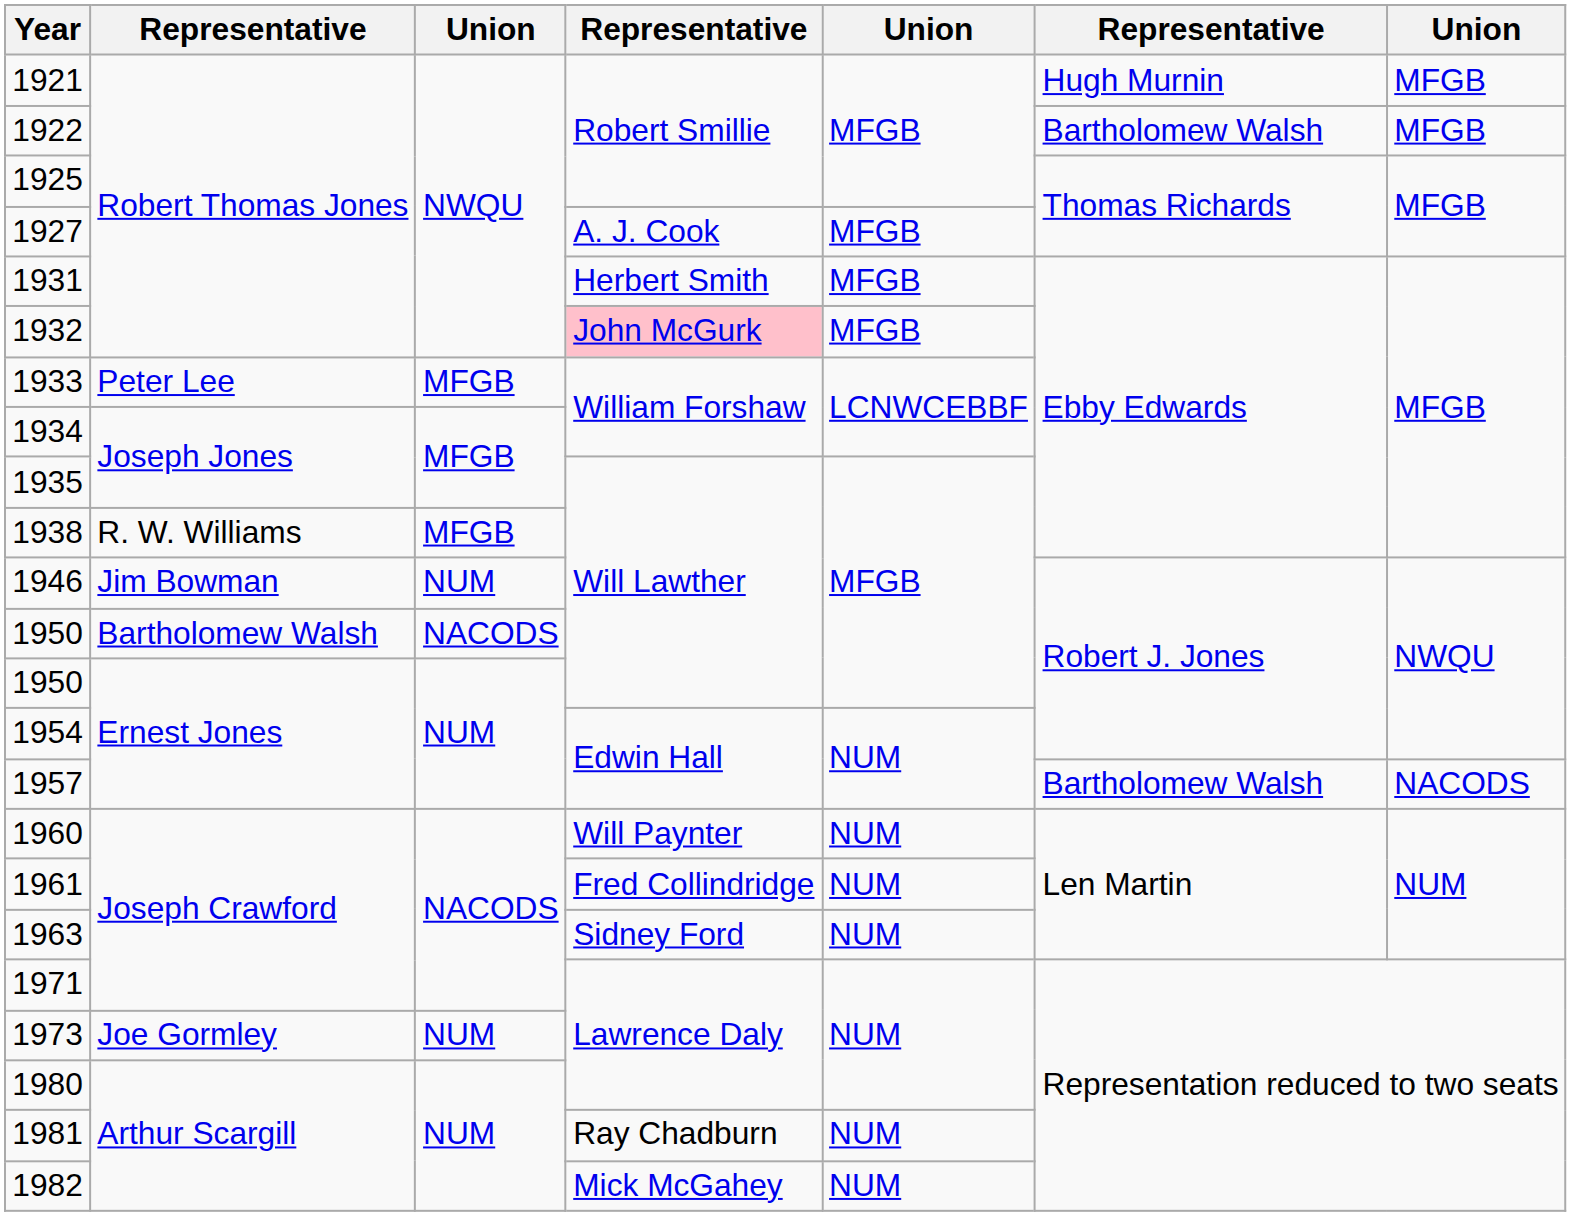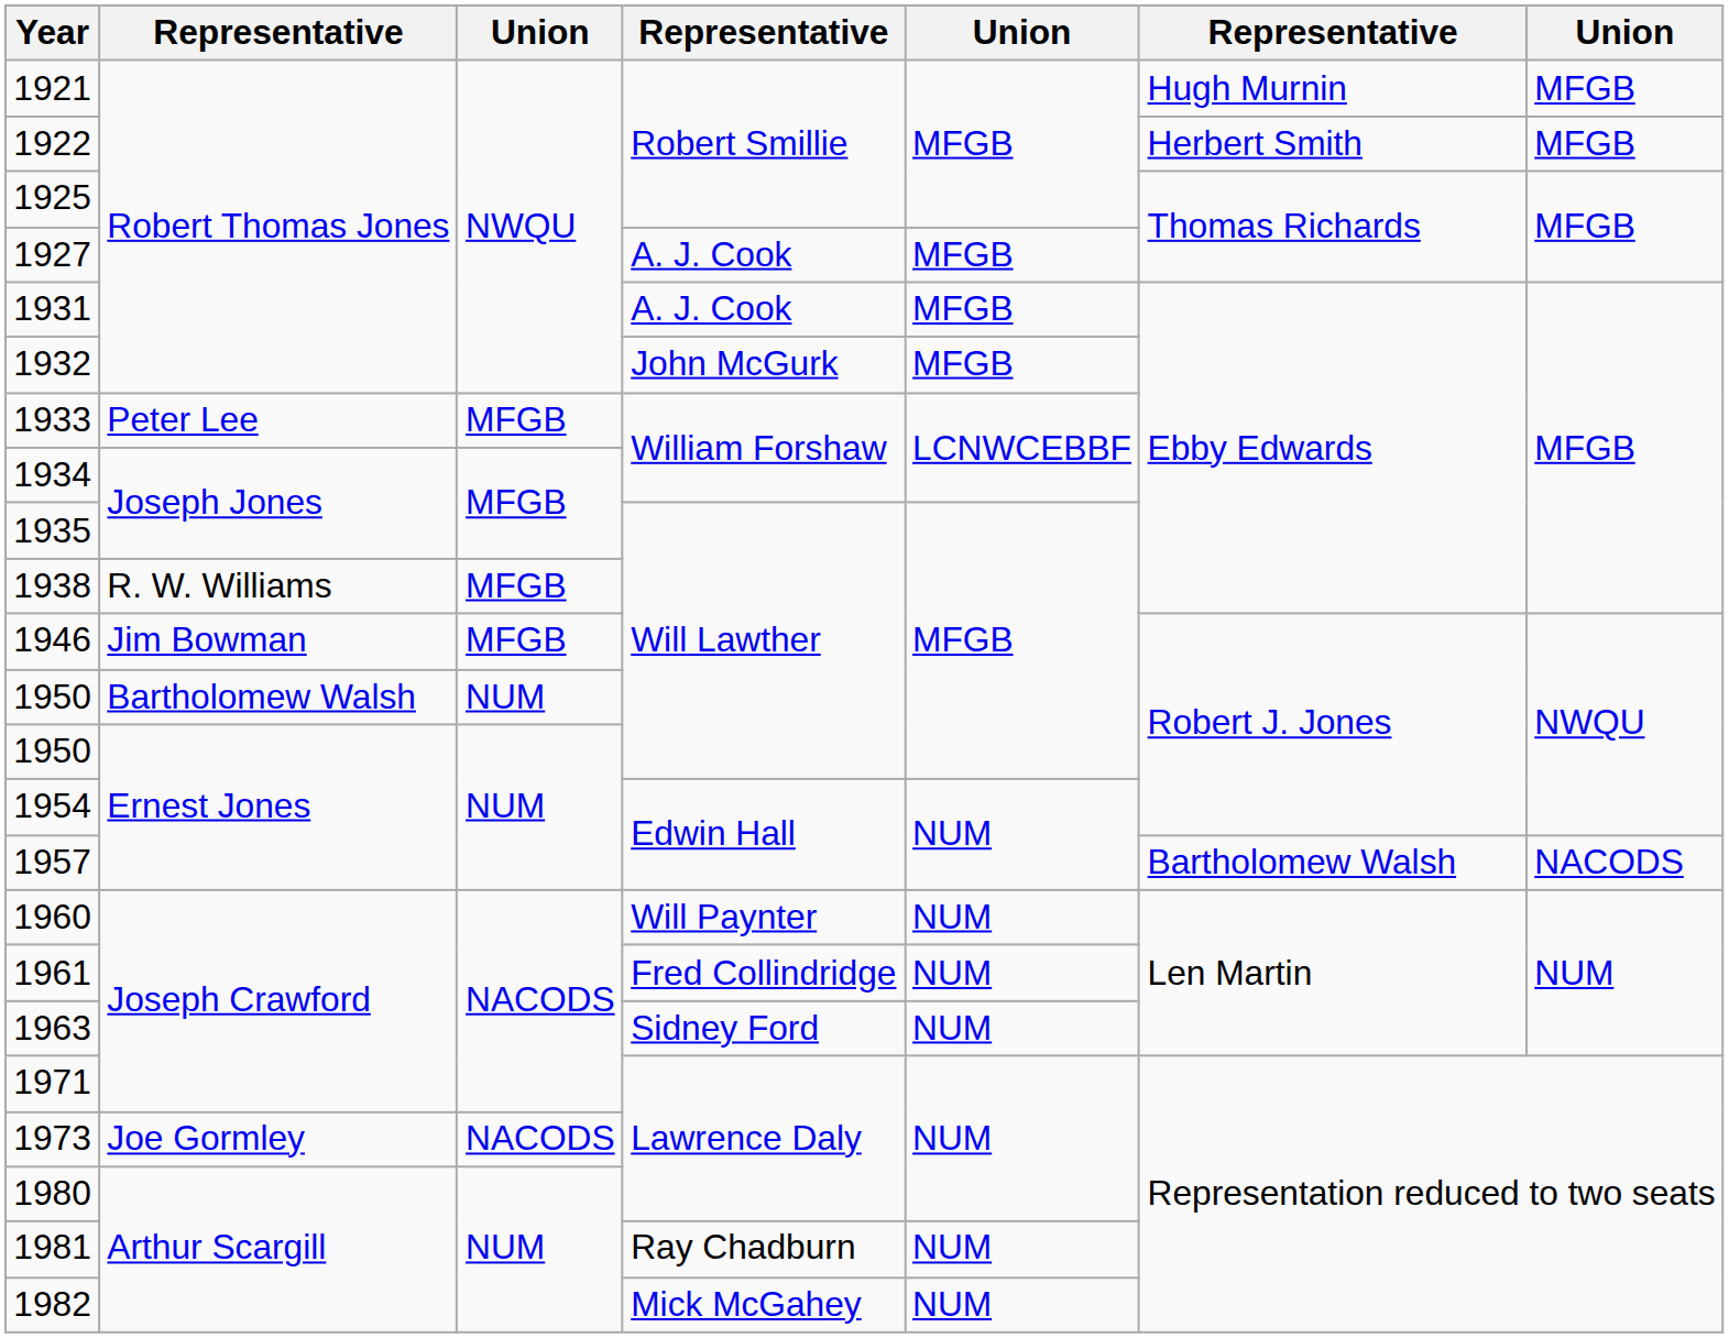 <table class="wikitable">
 <tr>
 <th>Year</th>
 <th>Representative</th>
 <th>Union</th>
 <th>Representative</th>
 <th>Union</th>
 <th>Representative</th>
 <th>Union</th>
 </tr>
 <tr>
 <td>1921</td>
 <td rowspan=6><a href='#'>Robert Thomas Jones</a></td>
 <td rowspan=6><a href='#'>NWQU</a></td>
 <td rowspan=3><a href='#'>Robert Smillie</a></td>
 <td rowspan=3><a href='#'>MFGB</a></td>
 <td><a href='#'>Hugh Murnin</a></td>
 <td><a href='#'>MFGB</a></td>
 </tr>
 <tr>
 <td>1922</td>
-<td><a href='#'>Bartholomew Walsh</a></td>
+<td><a href='#'>Herbert Smith</a></td>
 <td><a href='#'>MFGB</a></td>
 </tr>
 <tr>
 <td>1925</td>
 <td rowspan=2><a href='#'>Thomas Richards</a></td>
 <td rowspan=2><a href='#'>MFGB</a></td>
 </tr>
 <tr>
 <td>1927</td>
 <td><a href='#'>A. J. Cook</a></td>
 <td><a href='#'>MFGB</a></td>
 </tr>
 <tr>
 <td>1931</td>
-<td><a href='#'>Herbert Smith</a></td>
+<td><a href='#'>A. J. Cook</a></td>
 <td><a href='#'>MFGB</a></td>
 <td rowspan=6><a href='#'>Ebby Edwards</a></td>
 <td rowspan=6><a href='#'>MFGB</a></td>
 </tr>
 <tr>
 <td>1932</td>
-<td style="background: pink;"><a href='#'>John McGurk</a></td>
+<td><a href='#'>John McGurk</a></td>
 <td><a href='#'>MFGB</a></td>
 </tr>
 <tr>
 <td>1933</td>
 <td><a href='#'>Peter Lee</a></td>
 <td><a href='#'>MFGB</a></td>
 <td rowspan=2><a href='#'>William Forshaw</a></td>
 <td rowspan=2><a href='#'>LCNWCEBBF</a></td>
 </tr>
 <tr>
 <td>1934</td>
 <td rowspan=2><a href='#'>Joseph Jones</a></td>
 <td rowspan=2><a href='#'>MFGB</a></td>
 </tr>
 <tr>
 <td>1935</td>
 <td rowspan=5><a href='#'>Will Lawther</a></td>
 <td rowspan=5><a href='#'>MFGB</a></td>
 </tr>
 <tr>
 <td>1938</td>
 <td>R. W. Williams</td>
 <td><a href='#'>MFGB</a></td>
 </tr>
 <tr>
 <td>1946</td>
 <td><a href='#'>Jim Bowman</a></td>
-<td><a href='#'>NUM</a></td>
+<td><a href='#'>MFGB</a></td>
 <td rowspan=4><a href='#'>Robert J. Jones</a></td>
 <td rowspan=4><a href='#'>NWQU</a></td>
 </tr>
 <tr>
 <td>1950</td>
 <td><a href='#'>Bartholomew Walsh</a></td>
-<td><a href='#'>NACODS</a></td>
+<td><a href='#'>NUM</a></td>
 </tr>
 <tr>
 <td>1950</td>
 <td rowspan=3><a href='#'>Ernest Jones</a></td>
 <td rowspan=3><a href='#'>NUM</a></td>
 </tr>
 <tr>
 <td>1954</td>
 <td rowspan=2><a href='#'>Edwin Hall</a></td>
 <td rowspan=2><a href='#'>NUM</a></td>
 </tr>
 <tr>
 <td>1957</td>
 <td><a href='#'>Bartholomew Walsh</a></td>
 <td><a href='#'>NACODS</a></td>
 </tr>
 <tr>
 <td>1960</td>
 <td rowspan=4><a href='#'>Joseph Crawford</a></td>
 <td rowspan=4><a href='#'>NACODS</a></td>
 <td><a href='#'>Will Paynter</a></td>
 <td><a href='#'>NUM</a></td>
 <td rowspan=3>Len Martin</td>
 <td rowspan=3><a href='#'>NUM</a></td>
 </tr>
 <tr>
 <td>1961</td>
 <td><a href='#'>Fred Collindridge</a></td>
 <td><a href='#'>NUM</a></td>
 </tr>
 <tr>
 <td>1963</td>
 <td><a href='#'>Sidney Ford</a></td>
 <td><a href='#'>NUM</a></td>
 </tr>
 <tr>
 <td>1971</td>
 <td rowspan=3><a href='#'>Lawrence Daly</a></td>
 <td rowspan=3><a href='#'>NUM</a></td>
 <td rowspan=5 colspan=2>Representation reduced to two seats</td>
 </tr>
 <tr>
 <td>1973</td>
 <td><a href='#'>Joe Gormley</a></td>
-<td><a href='#'>NUM</a></td>
+<td><a href='#'>NACODS</a></td>
 </tr>
 <tr>
 <td>1980</td>
 <td rowspan=3><a href='#'>Arthur Scargill</a></td>
 <td rowspan=3><a href='#'>NUM</a></td>
 </tr>
 <tr>
 <td>1981</td>
 <td>Ray Chadburn</td>
 <td><a href='#'>NUM</a></td>
 </tr>
 <tr>
 <td>1982</td>
 <td><a href='#'>Mick McGahey</a></td>
 <td><a href='#'>NUM</a></td>
 </tr>
 </table>
